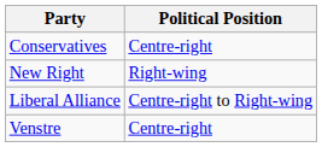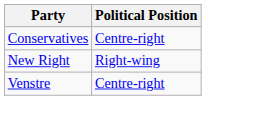 <table class="wikitable mw-collapsible mw-collapsed">
 <tr>
 <th>Party</th>
 <th>Political Position</th>
 </tr>
 <tr>
 <td><a href='#'>Conservatives</a></td>
 <td><a href='#'>Centre-right</a></td>
 </tr>
 <tr>
 <td><a href='#'>New Right</a></td>
 <td><a href='#'>Right-wing</a></td>
 </tr>
 <tr>
-<td><a href='#'>Liberal Alliance</a></td>
-<td><a href='#'>Centre-right</a> to <a href='#'>Right-wing</a></td>
-</tr>
-<tr>
 <td><a href='#'>Venstre</a></td>
 <td><a href='#'>Centre-right</a></td>
 </tr>
 </table>
